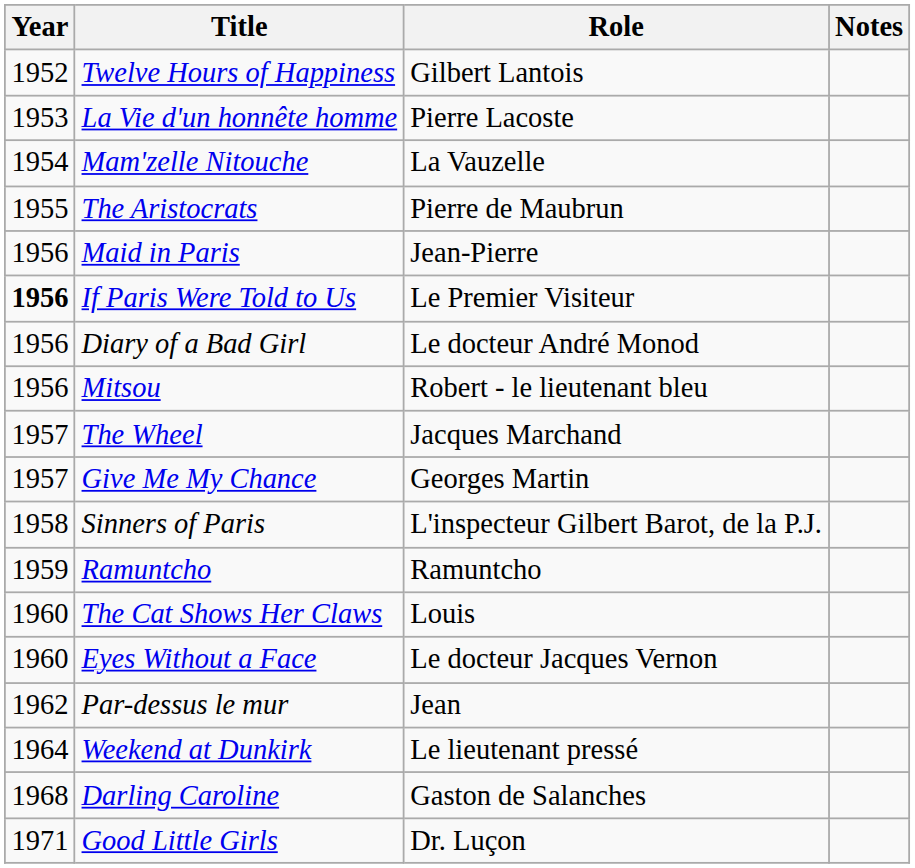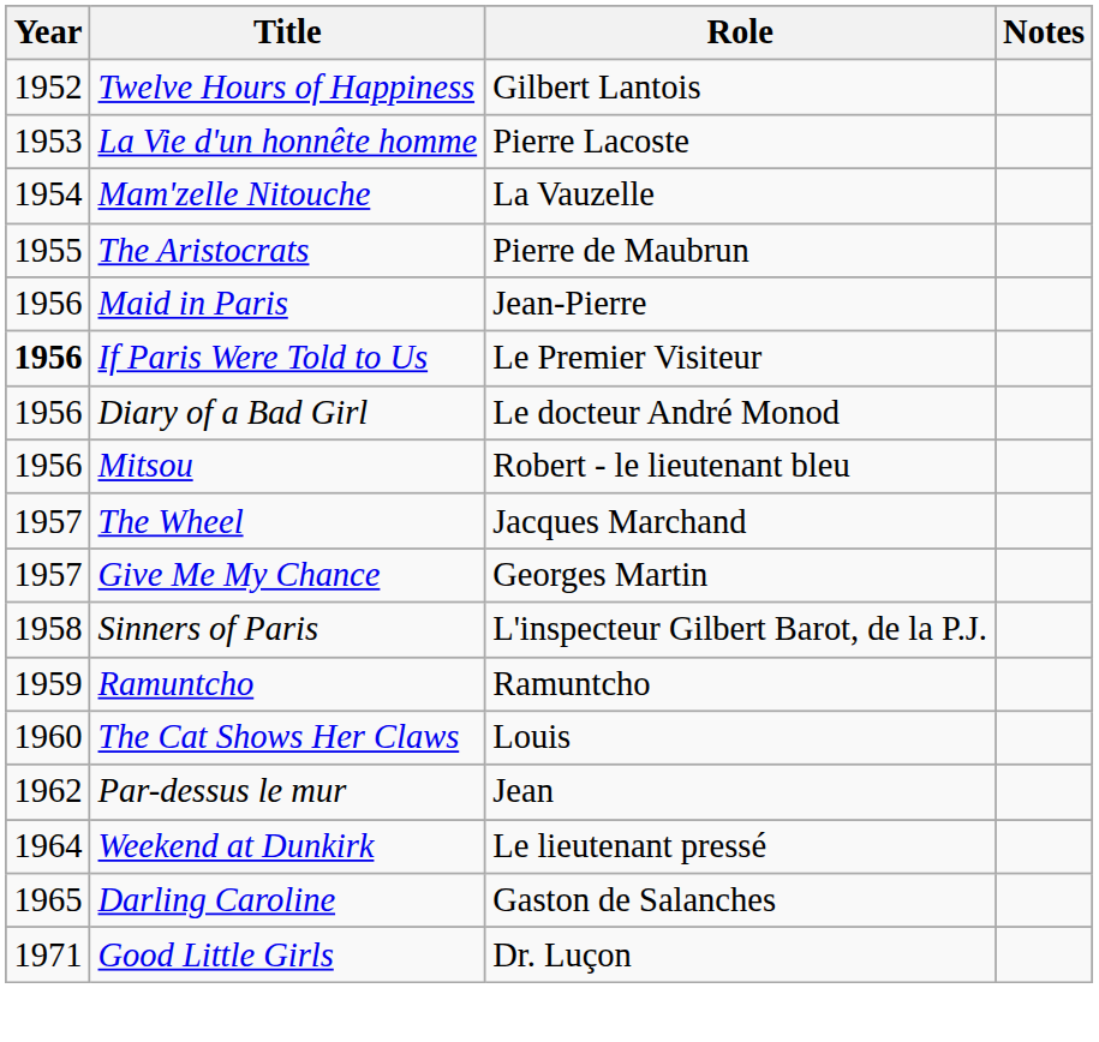 <table class="wikitable">
 <tr>
 <th>Year</th>
 <th>Title</th>
 <th>Role</th>
 <th>Notes</th>
 </tr>
 <tr>
 <td>1952</td>
 <td><em><a href='#'>Twelve Hours of Happiness</a></em></td>
 <td>Gilbert Lantois</td>
 <td></td>
 </tr>
 <tr>
 <td>1953</td>
 <td><em><a href='#'>La Vie d'un honnête homme</a></em></td>
 <td>Pierre Lacoste</td>
 <td></td>
 </tr>
 <tr>
 <td>1954</td>
 <td><em><a href='#'>Mam'zelle Nitouche</a></em></td>
 <td>La Vauzelle</td>
 <td></td>
 </tr>
 <tr>
 <td>1955</td>
 <td><em><a href='#'>The Aristocrats</a></em></td>
 <td>Pierre de Maubrun</td>
 <td></td>
 </tr>
 <tr>
 <td>1956</td>
 <td><em><a href='#'>Maid in Paris</a></em></td>
 <td>Jean-Pierre</td>
 <td></td>
 </tr>
 <tr>
 <td><strong>1956</strong></td>
 <td><em><a href='#'>If Paris Were Told to Us</a></em></td>
 <td>Le Premier Visiteur</td>
 <td></td>
 </tr>
 <tr>
 <td>1956</td>
 <td><em>Diary of a Bad Girl</em></td>
 <td>Le docteur André Monod</td>
 <td></td>
 </tr>
 <tr>
 <td>1956</td>
 <td><em><a href='#'>Mitsou</a></em></td>
 <td>Robert - le lieutenant bleu</td>
 <td></td>
 </tr>
 <tr>
 <td>1957</td>
 <td><em><a href='#'>The Wheel</a></em></td>
 <td>Jacques Marchand</td>
 <td></td>
 </tr>
 <tr>
 <td>1957</td>
 <td><em><a href='#'>Give Me My Chance</a></em></td>
 <td>Georges Martin</td>
 <td></td>
 </tr>
 <tr>
 <td>1958</td>
 <td><em>Sinners of Paris</em></td>
 <td>L'inspecteur Gilbert Barot, de la P.J.</td>
 <td></td>
 </tr>
 <tr>
 <td>1959</td>
 <td><em><a href='#'>Ramuntcho</a></em></td>
 <td>Ramuntcho</td>
 <td></td>
 </tr>
 <tr>
 <td>1960</td>
 <td><em><a href='#'>The Cat Shows Her Claws</a></em></td>
 <td>Louis</td>
 <td></td>
 </tr>
 <tr>
-<td>1960</td>
-<td><em><a href='#'>Eyes Without a Face</a></em></td>
-<td>Le docteur Jacques Vernon</td>
-<td></td>
-</tr>
-<tr>
 <td>1962</td>
 <td><em>Par-dessus le mur</em></td>
 <td>Jean</td>
 <td></td>
 </tr>
 <tr>
 <td>1964</td>
 <td><em><a href='#'>Weekend at Dunkirk</a></em></td>
 <td>Le lieutenant pressé</td>
 <td></td>
 </tr>
 <tr>
-<td>1968</td>
+<td>1965</td>
 <td><em><a href='#'>Darling Caroline</a></em></td>
 <td>Gaston de Salanches</td>
 <td></td>
 </tr>
 <tr>
 <td>1971</td>
 <td><em><a href='#'>Good Little Girls</a></em></td>
 <td>Dr. Luçon</td>
 <td></td>
 </tr>
 </table>
